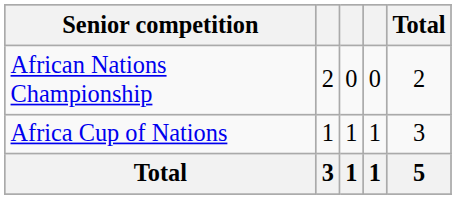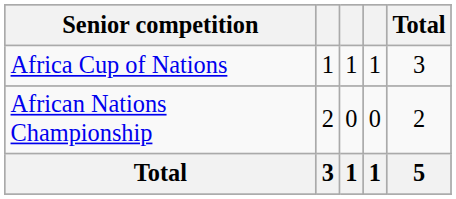 <table class="wikitable" style="width:30%; font-size:90%; text-align:center">
 <tr>
 <th>Senior competition</th>
 <th></th>
 <th></th>
 <th></th>
 <th>Total</th>
 </tr>
 <tr>
+<td align=left><a href='#'>Africa Cup of Nations</a></td>
+<td>1</td>
+<td>1</td>
+<td>1</td>
+<td>3</td>
+</tr>
+<tr>
 <td align=left><a href='#'>African Nations Championship</a></td>
 <td>2</td>
 <td>0</td>
 <td>0</td>
 <td>2</td>
-</tr>
-<tr>
-<td align=left><a href='#'>Africa Cup of Nations</a></td>
-<td>1</td>
-<td>1</td>
-<td>1</td>
-<td>3</td>
 </tr>
 <tr>
 <th>Total</th>
 <th>3</th>
 <th>1</th>
 <th>1</th>
 <th>5</th>
 </tr>
 </table>
